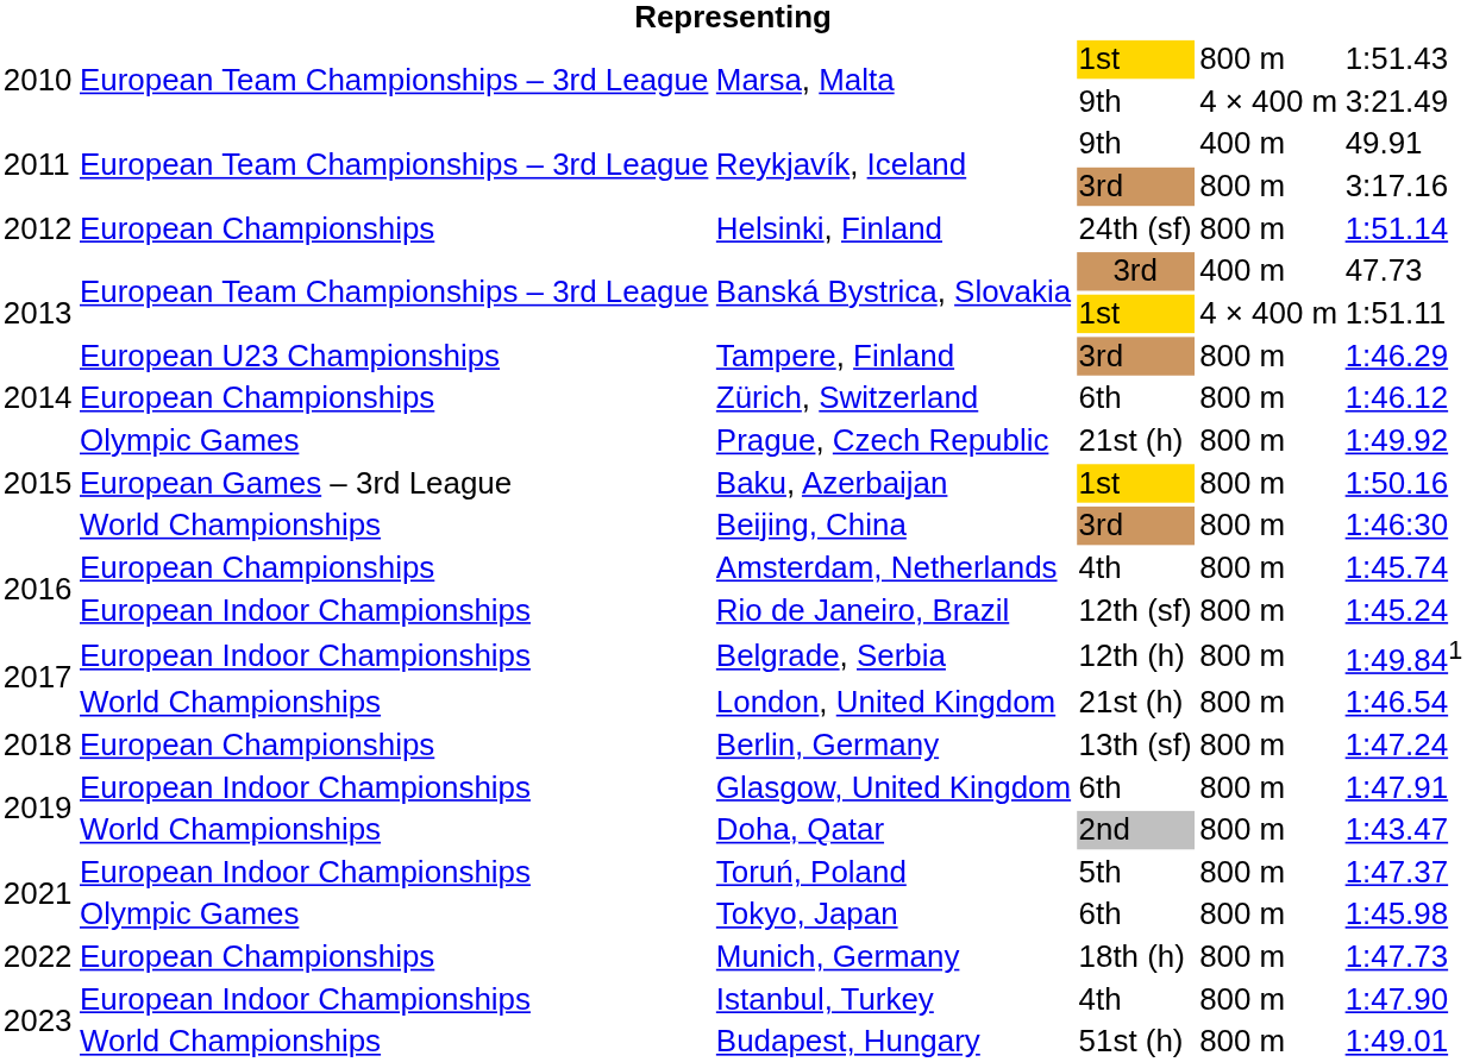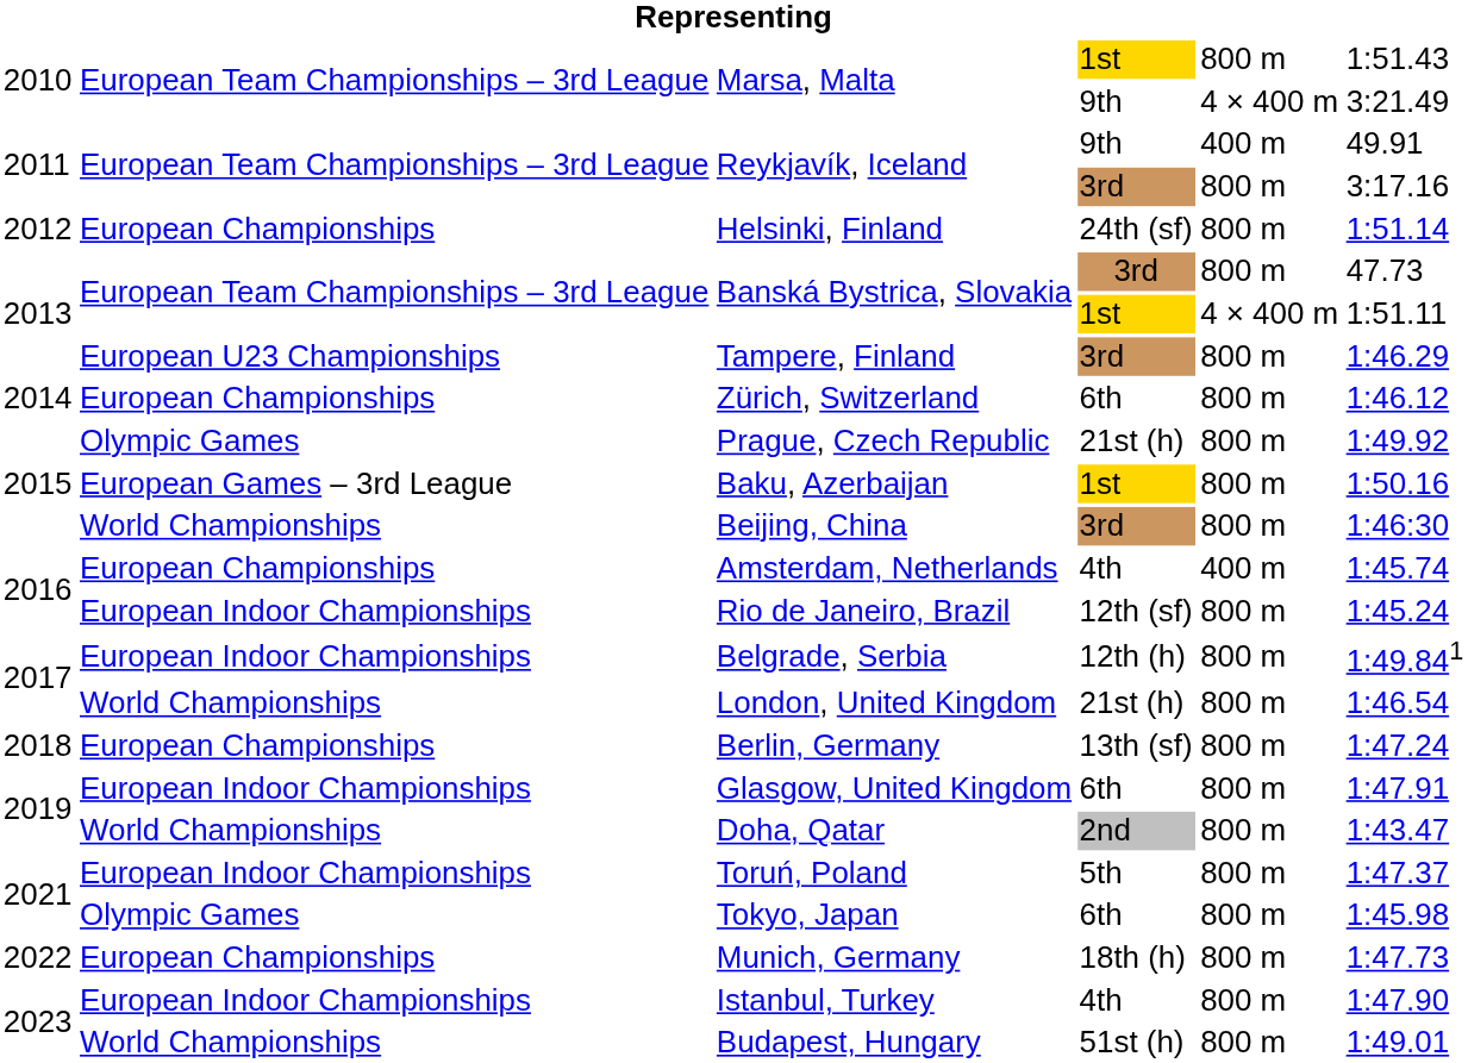 <table>
 <tr>
 <th colspan="6">Representing </th>
 </tr>
 <tr>
 <td rowspan=2>2010</td>
 <td rowspan=2><a href='#'>European Team Championships – 3rd League</a></td>
 <td rowspan=2><a href='#'>Marsa</a>, <a href='#'>Malta</a></td>
 <td bgcolor="gold">1st</td>
 <td>800 m</td>
 <td>1:51.43</td>
 </tr>
 <tr>
 <td>9th</td>
 <td>4 × 400 m</td>
 <td>3:21.49</td>
 </tr>
 <tr>
 <td rowspan=2>2011</td>
 <td rowspan=2><a href='#'>European Team Championships – 3rd League</a></td>
 <td rowspan=2><a href='#'>Reykjavík</a>, <a href='#'>Iceland</a></td>
 <td>9th</td>
 <td>400 m</td>
 <td>49.91</td>
 </tr>
 <tr>
 <td bgcolor=cc966>3rd</td>
 <td>800 m</td>
 <td>3:17.16</td>
 </tr>
 <tr>
 <td>2012</td>
 <td><a href='#'>European Championships</a></td>
 <td><a href='#'>Helsinki</a>, <a href='#'>Finland</a></td>
 <td>24th (sf)</td>
 <td>800 m</td>
 <td><a href='#'>1:51.14</a></td>
 </tr>
 <tr>
 <td rowspan=3>2013</td>
 <td rowspan=2><a href='#'>European Team Championships – 3rd League</a></td>
 <td rowspan=2><a href='#'>Banská Bystrica</a>, <a href='#'>Slovakia</a></td>
 <td bgcolor=cc966 align=center>3rd</td>
-<td>400 m</td>
+<td>800 m</td>
 <td>47.73</td>
 </tr>
 <tr>
 <td bgcolor="gold">1st</td>
 <td>4 × 400 m</td>
 <td>1:51.11</td>
 </tr>
 <tr>
 <td><a href='#'>European U23 Championships</a></td>
 <td><a href='#'>Tampere</a>, <a href='#'>Finland</a></td>
 <td bgcolor=cc966>3rd</td>
 <td>800 m</td>
 <td><a href='#'>1:46.29</a></td>
 </tr>
 <tr>
 <td>2014</td>
 <td><a href='#'>European Championships</a></td>
 <td><a href='#'>Zürich</a>, <a href='#'>Switzerland</a></td>
 <td>6th</td>
 <td>800 m</td>
 <td><a href='#'>1:46.12</a></td>
 </tr>
 <tr>
 <td rowspan=3>2015</td>
 <td><a href='#'>Olympic Games</a></td>
 <td><a href='#'>Prague</a>, <a href='#'>Czech Republic</a></td>
 <td>21st (h)</td>
 <td>800 m</td>
 <td><a href='#'>1:49.92</a></td>
 </tr>
 <tr>
 <td><a href='#'>European Games</a> – 3rd League</td>
 <td><a href='#'>Baku</a>, <a href='#'>Azerbaijan</a></td>
 <td bgcolor=gold>1st</td>
 <td>800 m</td>
 <td><a href='#'>1:50.16</a></td>
 </tr>
 <tr>
 <td><a href='#'>World Championships</a></td>
 <td><a href='#'>Beijing, China</a></td>
 <td bgcolor=cc966>3rd</td>
 <td>800 m</td>
 <td><a href='#'>1:46:30</a></td>
 </tr>
 <tr>
 <td rowspan=2>2016</td>
 <td><a href='#'>European Championships</a></td>
 <td><a href='#'>Amsterdam, Netherlands</a></td>
 <td>4th</td>
-<td>800 m</td>
+<td>400 m</td>
 <td><a href='#'>1:45.74</a></td>
 </tr>
 <tr>
 <td><a href='#'>European Indoor Championships</a></td>
 <td><a href='#'>Rio de Janeiro, Brazil</a></td>
 <td>12th (sf)</td>
 <td>800 m</td>
 <td><a href='#'>1:45.24</a></td>
 </tr>
 <tr>
 <td rowspan=2>2017</td>
 <td><a href='#'>European Indoor Championships</a></td>
 <td><a href='#'>Belgrade</a>, <a href='#'>Serbia</a></td>
 <td>12th (h)</td>
 <td>800 m</td>
 <td><a href='#'>1:49.84</a><sup>1</sup></td>
 </tr>
 <tr>
 <td><a href='#'>World Championships</a></td>
 <td><a href='#'>London</a>, <a href='#'>United Kingdom</a></td>
 <td>21st (h)</td>
 <td>800 m</td>
 <td><a href='#'>1:46.54</a></td>
 </tr>
 <tr>
 <td>2018</td>
 <td><a href='#'>European Championships</a></td>
 <td><a href='#'>Berlin, Germany</a></td>
 <td>13th (sf)</td>
 <td>800 m</td>
 <td><a href='#'>1:47.24</a></td>
 </tr>
 <tr>
 <td rowspan=2>2019</td>
 <td><a href='#'>European Indoor Championships</a></td>
 <td><a href='#'>Glasgow, United Kingdom</a></td>
 <td>6th</td>
 <td>800 m</td>
 <td><a href='#'>1:47.91</a></td>
 </tr>
 <tr>
 <td><a href='#'>World Championships</a></td>
 <td><a href='#'>Doha, Qatar</a></td>
 <td bgcolor="silver">2nd</td>
 <td>800 m</td>
 <td><a href='#'>1:43.47</a></td>
 </tr>
 <tr>
 <td rowspan=2>2021</td>
 <td><a href='#'>European Indoor Championships</a></td>
 <td><a href='#'>Toruń, Poland</a></td>
 <td>5th</td>
 <td>800 m</td>
 <td><a href='#'>1:47.37</a></td>
 </tr>
 <tr>
 <td><a href='#'>Olympic Games</a></td>
 <td><a href='#'>Tokyo, Japan</a></td>
 <td>6th</td>
 <td>800 m</td>
 <td><a href='#'>1:45.98</a></td>
 </tr>
 <tr>
 <td>2022</td>
 <td><a href='#'>European Championships</a></td>
 <td><a href='#'>Munich, Germany</a></td>
 <td>18th (h)</td>
 <td>800 m</td>
 <td><a href='#'>1:47.73</a></td>
 </tr>
 <tr>
 <td rowspan=2>2023</td>
 <td><a href='#'>European Indoor Championships</a></td>
 <td><a href='#'>Istanbul, Turkey</a></td>
 <td>4th</td>
 <td>800 m</td>
 <td><a href='#'>1:47.90</a></td>
 </tr>
 <tr>
 <td><a href='#'>World Championships</a></td>
 <td><a href='#'>Budapest, Hungary</a></td>
 <td>51st (h)</td>
 <td>800 m</td>
 <td><a href='#'>1:49.01</a></td>
 </tr>
 </table>
